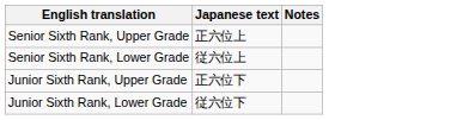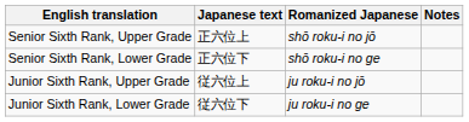 <table class=wikitable>
 <tr>
 <th scope="col">English translation</th>
 <th scope="col">Japanese text</th>
+<th scope="col">Romanized Japanese</th>
 <th scope="col">Notes</th>
 </tr>
 <tr>
 <td>Senior Sixth Rank, Upper Grade</td>
 <td>正六位上</td>
+<td><em>shō roku-i no jō</em></td>
 <td></td>
 </tr>
 <tr>
 <td>Senior Sixth Rank, Lower Grade</td>
-<td>従六位上</td>
+<td>正六位下</td>
+<td><em>shō roku-i no ge</em></td>
 <td></td>
 </tr>
 <tr>
 <td>Junior Sixth Rank, Upper Grade</td>
-<td>正六位下</td>
+<td>従六位上</td>
+<td><em>ju roku-i no jō</em></td>
 <td></td>
 </tr>
 <tr>
 <td>Junior Sixth Rank, Lower Grade</td>
 <td>従六位下</td>
+<td><em>ju roku-i no ge</em></td>
 <td></td>
 </tr>
 </table>
